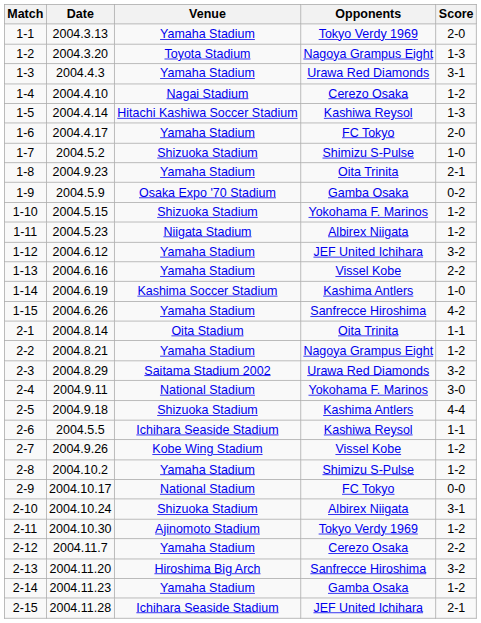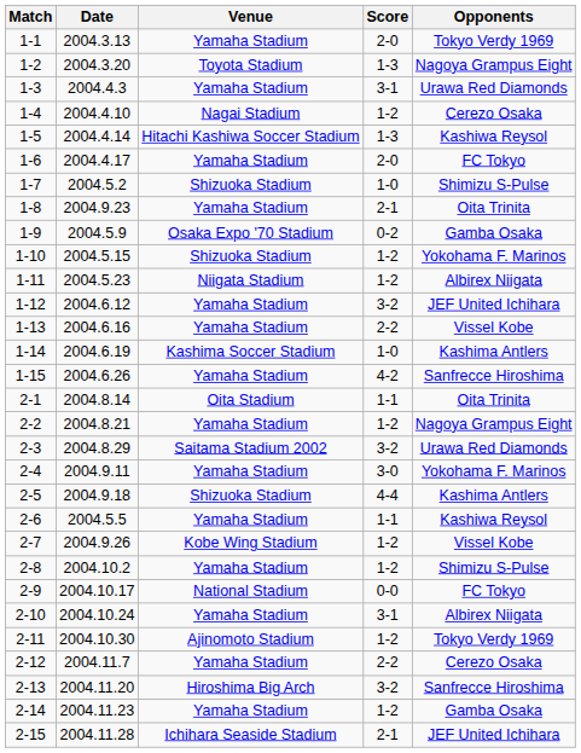 <table class="wikitable" style="text-align:center;">
 <tr>
 <th>Match</th>
 <th>Date</th>
 <th>Venue</th>
+<th>Score</th>
 <th>Opponents</th>
-<th>Score</th>
 </tr>
 <tr>
 <td>1-1</td>
 <td>2004.3.13</td>
 <td><a href='#'>Yamaha Stadium</a></td>
+<td>2-0</td>
 <td><a href='#'>Tokyo Verdy 1969</a></td>
-<td>2-0</td>
 </tr>
 <tr>
 <td>1-2</td>
 <td>2004.3.20</td>
 <td><a href='#'>Toyota Stadium</a></td>
+<td>1-3</td>
 <td><a href='#'>Nagoya Grampus Eight</a></td>
-<td>1-3</td>
 </tr>
 <tr>
 <td>1-3</td>
 <td>2004.4.3</td>
 <td><a href='#'>Yamaha Stadium</a></td>
+<td>3-1</td>
 <td><a href='#'>Urawa Red Diamonds</a></td>
-<td>3-1</td>
 </tr>
 <tr>
 <td>1-4</td>
 <td>2004.4.10</td>
 <td><a href='#'>Nagai Stadium</a></td>
+<td>1-2</td>
 <td><a href='#'>Cerezo Osaka</a></td>
-<td>1-2</td>
 </tr>
 <tr>
 <td>1-5</td>
 <td>2004.4.14</td>
 <td><a href='#'>Hitachi Kashiwa Soccer Stadium</a></td>
+<td>1-3</td>
 <td><a href='#'>Kashiwa Reysol</a></td>
-<td>1-3</td>
 </tr>
 <tr>
 <td>1-6</td>
 <td>2004.4.17</td>
 <td><a href='#'>Yamaha Stadium</a></td>
+<td>2-0</td>
 <td><a href='#'>FC Tokyo</a></td>
-<td>2-0</td>
 </tr>
 <tr>
 <td>1-7</td>
 <td>2004.5.2</td>
 <td><a href='#'>Shizuoka Stadium</a></td>
+<td>1-0</td>
 <td><a href='#'>Shimizu S-Pulse</a></td>
-<td>1-0</td>
 </tr>
 <tr>
 <td>1-8</td>
 <td>2004.9.23</td>
 <td><a href='#'>Yamaha Stadium</a></td>
+<td>2-1</td>
 <td><a href='#'>Oita Trinita</a></td>
-<td>2-1</td>
 </tr>
 <tr>
 <td>1-9</td>
 <td>2004.5.9</td>
 <td><a href='#'>Osaka Expo '70 Stadium</a></td>
+<td>0-2</td>
 <td><a href='#'>Gamba Osaka</a></td>
-<td>0-2</td>
 </tr>
 <tr>
 <td>1-10</td>
 <td>2004.5.15</td>
 <td><a href='#'>Shizuoka Stadium</a></td>
+<td>1-2</td>
 <td><a href='#'>Yokohama F. Marinos</a></td>
-<td>1-2</td>
 </tr>
 <tr>
 <td>1-11</td>
 <td>2004.5.23</td>
 <td><a href='#'>Niigata Stadium</a></td>
+<td>1-2</td>
 <td><a href='#'>Albirex Niigata</a></td>
-<td>1-2</td>
 </tr>
 <tr>
 <td>1-12</td>
 <td>2004.6.12</td>
 <td><a href='#'>Yamaha Stadium</a></td>
+<td>3-2</td>
 <td><a href='#'>JEF United Ichihara</a></td>
-<td>3-2</td>
 </tr>
 <tr>
 <td>1-13</td>
 <td>2004.6.16</td>
 <td><a href='#'>Yamaha Stadium</a></td>
+<td>2-2</td>
 <td><a href='#'>Vissel Kobe</a></td>
-<td>2-2</td>
 </tr>
 <tr>
 <td>1-14</td>
 <td>2004.6.19</td>
 <td><a href='#'>Kashima Soccer Stadium</a></td>
+<td>1-0</td>
 <td><a href='#'>Kashima Antlers</a></td>
-<td>1-0</td>
 </tr>
 <tr>
 <td>1-15</td>
 <td>2004.6.26</td>
 <td><a href='#'>Yamaha Stadium</a></td>
+<td>4-2</td>
 <td><a href='#'>Sanfrecce Hiroshima</a></td>
-<td>4-2</td>
 </tr>
 <tr>
 <td>2-1</td>
 <td>2004.8.14</td>
 <td><a href='#'>Oita Stadium</a></td>
+<td>1-1</td>
 <td><a href='#'>Oita Trinita</a></td>
-<td>1-1</td>
 </tr>
 <tr>
 <td>2-2</td>
 <td>2004.8.21</td>
 <td><a href='#'>Yamaha Stadium</a></td>
+<td>1-2</td>
 <td><a href='#'>Nagoya Grampus Eight</a></td>
-<td>1-2</td>
 </tr>
 <tr>
 <td>2-3</td>
 <td>2004.8.29</td>
 <td><a href='#'>Saitama Stadium 2002</a></td>
+<td>3-2</td>
 <td><a href='#'>Urawa Red Diamonds</a></td>
-<td>3-2</td>
 </tr>
 <tr>
 <td>2-4</td>
 <td>2004.9.11</td>
-<td><a href='#'>National Stadium</a></td>
+<td><a href='#'>Yamaha Stadium</a></td>
+<td>3-0</td>
 <td><a href='#'>Yokohama F. Marinos</a></td>
-<td>3-0</td>
 </tr>
 <tr>
 <td>2-5</td>
 <td>2004.9.18</td>
 <td><a href='#'>Shizuoka Stadium</a></td>
+<td>4-4</td>
 <td><a href='#'>Kashima Antlers</a></td>
-<td>4-4</td>
 </tr>
 <tr>
 <td>2-6</td>
 <td>2004.5.5</td>
-<td><a href='#'>Ichihara Seaside Stadium</a></td>
+<td><a href='#'>Yamaha Stadium</a></td>
+<td>1-1</td>
 <td><a href='#'>Kashiwa Reysol</a></td>
-<td>1-1</td>
 </tr>
 <tr>
 <td>2-7</td>
 <td>2004.9.26</td>
 <td><a href='#'>Kobe Wing Stadium</a></td>
+<td>1-2</td>
 <td><a href='#'>Vissel Kobe</a></td>
-<td>1-2</td>
 </tr>
 <tr>
 <td>2-8</td>
 <td>2004.10.2</td>
 <td><a href='#'>Yamaha Stadium</a></td>
+<td>1-2</td>
 <td><a href='#'>Shimizu S-Pulse</a></td>
-<td>1-2</td>
 </tr>
 <tr>
 <td>2-9</td>
 <td>2004.10.17</td>
 <td><a href='#'>National Stadium</a></td>
+<td>0-0</td>
 <td><a href='#'>FC Tokyo</a></td>
-<td>0-0</td>
 </tr>
 <tr>
 <td>2-10</td>
 <td>2004.10.24</td>
-<td><a href='#'>Shizuoka Stadium</a></td>
+<td><a href='#'>Yamaha Stadium</a></td>
+<td>3-1</td>
 <td><a href='#'>Albirex Niigata</a></td>
-<td>3-1</td>
 </tr>
 <tr>
 <td>2-11</td>
 <td>2004.10.30</td>
 <td><a href='#'>Ajinomoto Stadium</a></td>
+<td>1-2</td>
 <td><a href='#'>Tokyo Verdy 1969</a></td>
-<td>1-2</td>
 </tr>
 <tr>
 <td>2-12</td>
 <td>2004.11.7</td>
 <td><a href='#'>Yamaha Stadium</a></td>
+<td>2-2</td>
 <td><a href='#'>Cerezo Osaka</a></td>
-<td>2-2</td>
 </tr>
 <tr>
 <td>2-13</td>
 <td>2004.11.20</td>
 <td><a href='#'>Hiroshima Big Arch</a></td>
+<td>3-2</td>
 <td><a href='#'>Sanfrecce Hiroshima</a></td>
-<td>3-2</td>
 </tr>
 <tr>
 <td>2-14</td>
 <td>2004.11.23</td>
 <td><a href='#'>Yamaha Stadium</a></td>
+<td>1-2</td>
 <td><a href='#'>Gamba Osaka</a></td>
-<td>1-2</td>
 </tr>
 <tr>
 <td>2-15</td>
 <td>2004.11.28</td>
 <td><a href='#'>Ichihara Seaside Stadium</a></td>
+<td>2-1</td>
 <td><a href='#'>JEF United Ichihara</a></td>
-<td>2-1</td>
 </tr>
 </table>
